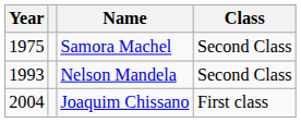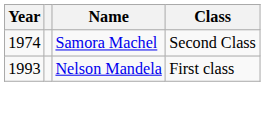 <table class="wikitable">
 <tr>
 <th>Year</th>
 <th></th>
 <th>Name</th>
 <th>Class</th>
 </tr>
 <tr>
-<td>1975</td>
+<td>1974</td>
 <td></td>
 <td><a href='#'>Samora Machel</a></td>
 <td>Second Class</td>
 </tr>
 <tr>
 <td>1993</td>
 <td></td>
 <td><a href='#'>Nelson Mandela</a></td>
-<td>Second Class</td>
-</tr>
-<tr>
-<td>2004</td>
-<td></td>
-<td><a href='#'>Joaquim Chissano</a></td>
 <td>First class</td>
 </tr>
 </table>
